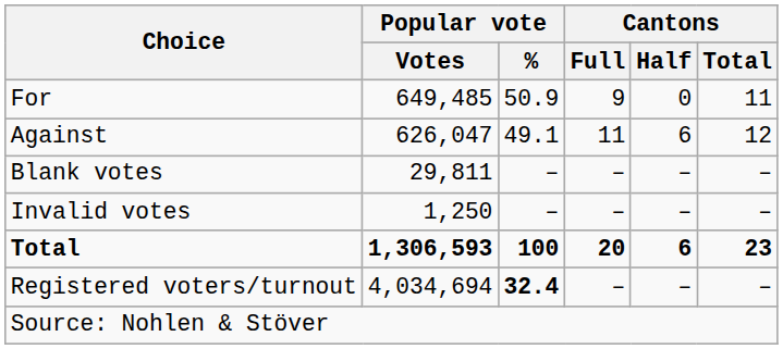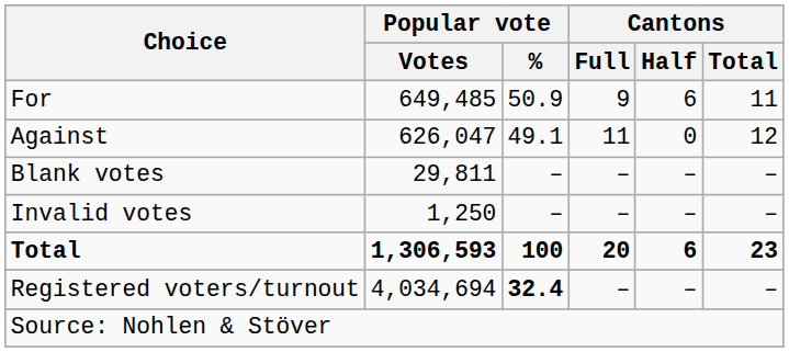 <table class=wikitable style=text-align:right>
 <tr>
 <th rowspan=2>Choice</th>
 <th colspan=2>Popular vote</th>
 <th colspan=3>Cantons</th>
 </tr>
 <tr>
 <th>Votes</th>
 <th>%</th>
 <th>Full</th>
 <th>Half</th>
 <th>Total</th>
 </tr>
 <tr>
 <td align=left>For</td>
 <td>649,485</td>
 <td>50.9</td>
 <td>9</td>
-<td>0</td>
+<td>6</td>
 <td>11</td>
 </tr>
 <tr>
 <td align=left>Against</td>
 <td>626,047</td>
 <td>49.1</td>
 <td>11</td>
-<td>6</td>
+<td>0</td>
 <td>12</td>
 </tr>
 <tr>
 <td align=left>Blank votes</td>
 <td>29,811</td>
 <td>–</td>
 <td>–</td>
 <td>–</td>
 <td>–</td>
 </tr>
 <tr>
 <td align=left>Invalid votes</td>
 <td>1,250</td>
 <td>–</td>
 <td>–</td>
 <td>–</td>
 <td>–</td>
 </tr>
 <tr>
 <td align=left><strong>Total</strong></td>
 <td><strong>1,306,593</strong></td>
 <td><strong>100</strong></td>
 <td><strong>20</strong></td>
 <td><strong>6</strong></td>
 <td><strong>23</strong></td>
 </tr>
 <tr>
 <td align=left>Registered voters/turnout</td>
 <td>4,034,694</td>
 <td><strong>32.4</strong></td>
 <td>–</td>
 <td>–</td>
 <td>–</td>
 </tr>
 <tr>
 <td align=left colspan=11>Source: Nohlen & Stöver</td>
 </tr>
 </table>
